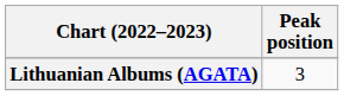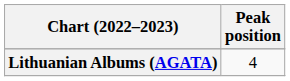 <table class="wikitable sortable plainrowheaders" style="text-align:center">
 <tr>
 <th scope="col">Chart (2022–2023)</th>
 <th scope="col">Peak<br>position</th>
 </tr>
 <tr>
 </tr>
 <tr>
 </tr>
 <tr>
 </tr>
 <tr>
 </tr>
 <tr>
 </tr>
 <tr>
 </tr>
 <tr>
 </tr>
 <tr>
 <th scope="row">Lithuanian Albums (<a href='#'>AGATA</a>)</th>
-<td>3</td>
+<td>4</td>
 </tr>
 <tr>
 </tr>
 <tr>
 </tr>
 <tr>
 </tr>
 <tr>
 </tr>
 <tr>
 </tr>
 <tr>
 </tr>
 <tr>
 </tr>
 <tr>
 </tr>
 <tr>
 </tr>
 <tr>
 </tr>
 <tr>
 </tr>
 <tr>
 </tr>
 <tr>
 </tr>
 </table>
